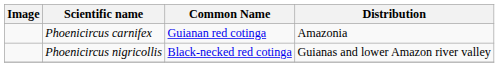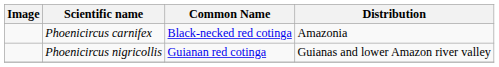 <table class="wikitable">
 <tr>
 <th>Image</th>
 <th>Scientific name</th>
 <th>Common Name</th>
 <th>Distribution</th>
 </tr>
 <tr>
 <td></td>
 <td><em>Phoenicircus carnifex</em></td>
-<td><a href='#'>Guianan red cotinga</a></td>
+<td><a href='#'>Black-necked red cotinga</a></td>
 <td>Amazonia</td>
 </tr>
 <tr>
 <td></td>
 <td><em>Phoenicircus nigricollis</em></td>
-<td><a href='#'>Black-necked red cotinga</a></td>
+<td><a href='#'>Guianan red cotinga</a></td>
 <td>Guianas and lower Amazon river valley</td>
 </tr>
 <tr>
 </tr>
 </table>
